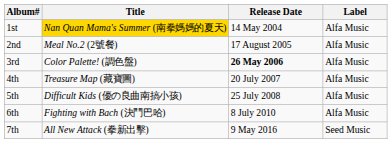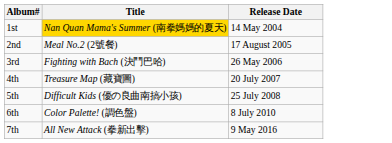 <table class="wikitable">
 <tr>
 <th>Album#</th>
 <th>Title</th>
 <th width=150>Release Date</th>
-<th width=100>Label</th>
 </tr>
 <tr>
 <td>1st</td>
 <td style="background: gold;"><em>Nan Quan Mama's Summer</em> (南拳媽媽的夏天)</td>
 <td>14 May 2004</td>
-<td>Alfa Music</td>
 </tr>
 <tr>
 <td>2nd</td>
 <td><em>Meal No.2</em> (2號餐)</td>
 <td>17 August 2005</td>
-<td>Alfa Music</td>
 </tr>
 <tr>
 <td>3rd</td>
-<td><em>Color Palette!</em> (調色盤)</td>
-<td><strong>26 May 2006</strong></td>
-<td>Alfa Music</td>
+<td><em>Fighting with Bach</em> (決鬥巴哈)</td>
+<td>26 May 2006</td>
 </tr>
 <tr>
 <td>4th</td>
 <td><em>Treasure Map</em> (藏寶圖)</td>
 <td>20 July 2007</td>
-<td>Alfa Music</td>
 </tr>
 <tr>
 <td>5th</td>
 <td><em>Difficult Kids</em> (優の良曲南搞小孩)</td>
 <td>25 July 2008</td>
-<td>Alfa Music</td>
 </tr>
 <tr>
 <td>6th</td>
-<td><em>Fighting with Bach</em> (決鬥巴哈)</td>
+<td><em>Color Palette!</em> (調色盤)</td>
 <td>8 July 2010</td>
-<td>Alfa Music</td>
 </tr>
 <tr>
 <td>7th</td>
 <td><em>All New Attack</em> (拳新出擊)</td>
 <td>9 May 2016</td>
-<td>Seed Music</td>
 </tr>
 </table>
